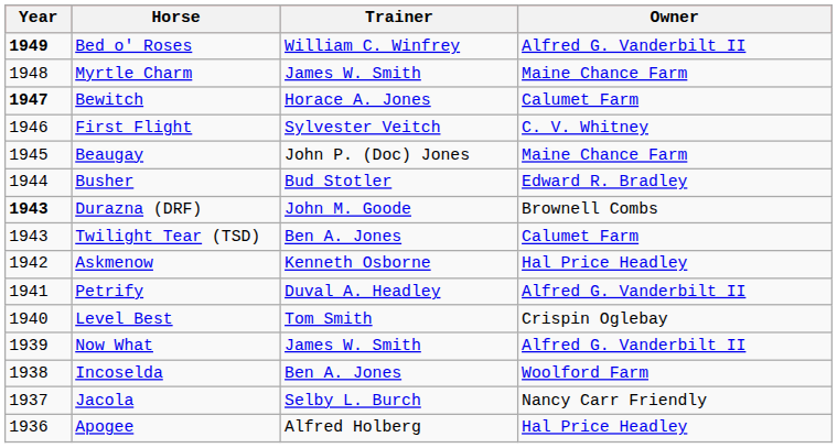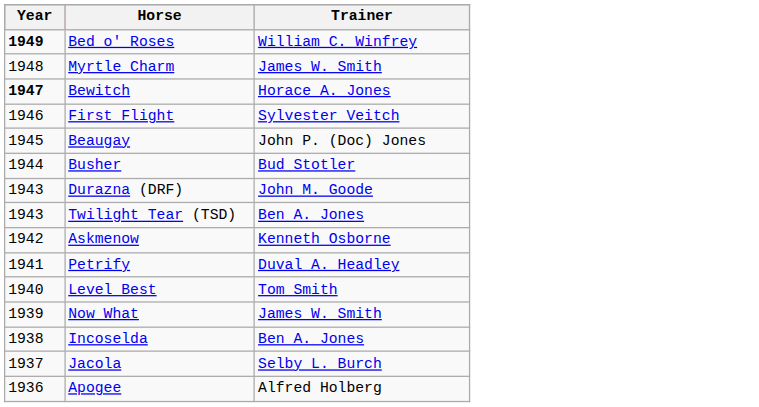 <table class = "wikitable sortable" | border="1" cellpadding="0" style="border-collapse: collapse; font-size:90%">
 <tr style="background:#b94e48; text-align:center;">
 <th style="width:42px;"><strong>Year</strong><br></th>
 <th style="width:145px;"><strong>Horse</strong><br></th>
 <th style="width:165px;"><strong>Trainer</strong><br></th>
-<th style="width:220px;"><strong>Owner</strong></th>
 </tr>
 <tr>
 <td><strong>1949</strong></td>
 <td><a href='#'>Bed o' Roses</a></td>
 <td><a href='#'>William C. Winfrey</a></td>
-<td><a href='#'>Alfred G. Vanderbilt II</a></td>
 </tr>
 <tr>
 <td>1948</td>
 <td><a href='#'>Myrtle Charm</a></td>
 <td><a href='#'>James W. Smith</a></td>
-<td><a href='#'>Maine Chance Farm</a></td>
 </tr>
 <tr>
 <td><strong>1947</strong></td>
 <td><a href='#'>Bewitch</a></td>
 <td><a href='#'>Horace A. Jones</a></td>
-<td><a href='#'>Calumet Farm</a></td>
 </tr>
 <tr>
 <td>1946</td>
 <td><a href='#'>First Flight</a></td>
 <td><a href='#'>Sylvester Veitch</a></td>
-<td><a href='#'>C. V. Whitney</a></td>
 </tr>
 <tr>
 <td>1945</td>
 <td><a href='#'>Beaugay</a></td>
 <td>John P. (Doc) Jones</td>
-<td><a href='#'>Maine Chance Farm</a></td>
 </tr>
 <tr>
 <td>1944</td>
 <td><a href='#'>Busher</a></td>
 <td><a href='#'>Bud Stotler</a></td>
-<td><a href='#'>Edward R. Bradley</a></td>
 </tr>
 <tr>
-<td><strong>1943</strong></td>
+<td>1943</td>
 <td><a href='#'>Durazna</a> (DRF)</td>
 <td><a href='#'>John M. Goode</a></td>
-<td>Brownell Combs</td>
 </tr>
 <tr>
 <td>1943</td>
 <td><a href='#'>Twilight Tear</a> (TSD)</td>
 <td><a href='#'>Ben A. Jones</a></td>
-<td><a href='#'>Calumet Farm</a></td>
 </tr>
 <tr>
 <td>1942</td>
 <td><a href='#'>Askmenow</a></td>
 <td><a href='#'>Kenneth Osborne</a></td>
-<td><a href='#'>Hal Price Headley</a></td>
 </tr>
 <tr>
 <td>1941</td>
 <td><a href='#'>Petrify</a></td>
 <td><a href='#'>Duval A. Headley</a></td>
-<td><a href='#'>Alfred G. Vanderbilt II</a></td>
 </tr>
 <tr>
 <td>1940</td>
 <td><a href='#'>Level Best</a></td>
 <td><a href='#'>Tom Smith</a></td>
-<td>Crispin Oglebay</td>
 </tr>
 <tr>
 <td>1939</td>
 <td><a href='#'>Now What</a></td>
 <td><a href='#'>James W. Smith</a></td>
-<td><a href='#'>Alfred G. Vanderbilt II</a></td>
 </tr>
 <tr>
 <td>1938</td>
 <td><a href='#'>Incoselda</a></td>
 <td><a href='#'>Ben A. Jones</a></td>
-<td><a href='#'>Woolford Farm</a></td>
 </tr>
 <tr>
 <td>1937</td>
 <td><a href='#'>Jacola</a></td>
 <td><a href='#'>Selby L. Burch</a></td>
-<td>Nancy Carr Friendly</td>
 </tr>
 <tr>
 <td>1936</td>
 <td><a href='#'>Apogee</a></td>
 <td>Alfred Holberg</td>
-<td><a href='#'>Hal Price Headley</a></td>
 </tr>
 </table>
